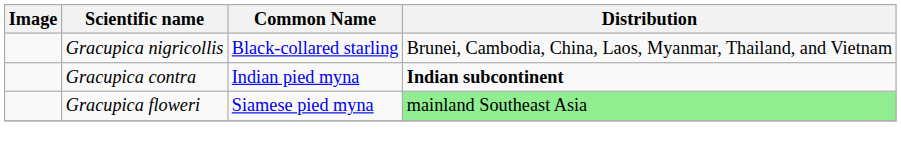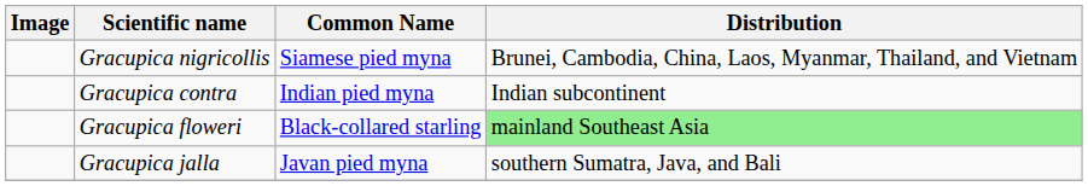 <table class="wikitable">
 <tr>
 <th>Image</th>
 <th>Scientific name</th>
 <th>Common Name</th>
 <th>Distribution</th>
 </tr>
 <tr>
 <td></td>
 <td><em>Gracupica nigricollis</em></td>
-<td><a href='#'>Black-collared starling</a></td>
+<td><a href='#'>Siamese pied myna</a></td>
 <td>Brunei, Cambodia, China, Laos, Myanmar, Thailand, and Vietnam</td>
 </tr>
 <tr>
 <td></td>
 <td><em>Gracupica contra</em></td>
 <td><a href='#'>Indian pied myna</a></td>
-<td><strong>Indian subcontinent</strong></td>
+<td>Indian subcontinent</td>
 </tr>
 <tr>
 <td></td>
 <td><em>Gracupica floweri</em></td>
-<td><a href='#'>Siamese pied myna</a></td>
+<td><a href='#'>Black-collared starling</a></td>
 <td style="background: lightgreen;">mainland Southeast Asia</td>
+</tr>
+<tr>
+<td></td>
+<td><em>Gracupica jalla</em></td>
+<td><a href='#'>Javan pied myna</a></td>
+<td>southern Sumatra, Java, and Bali</td>
 </tr>
 <tr>
 </tr>
 </table>
